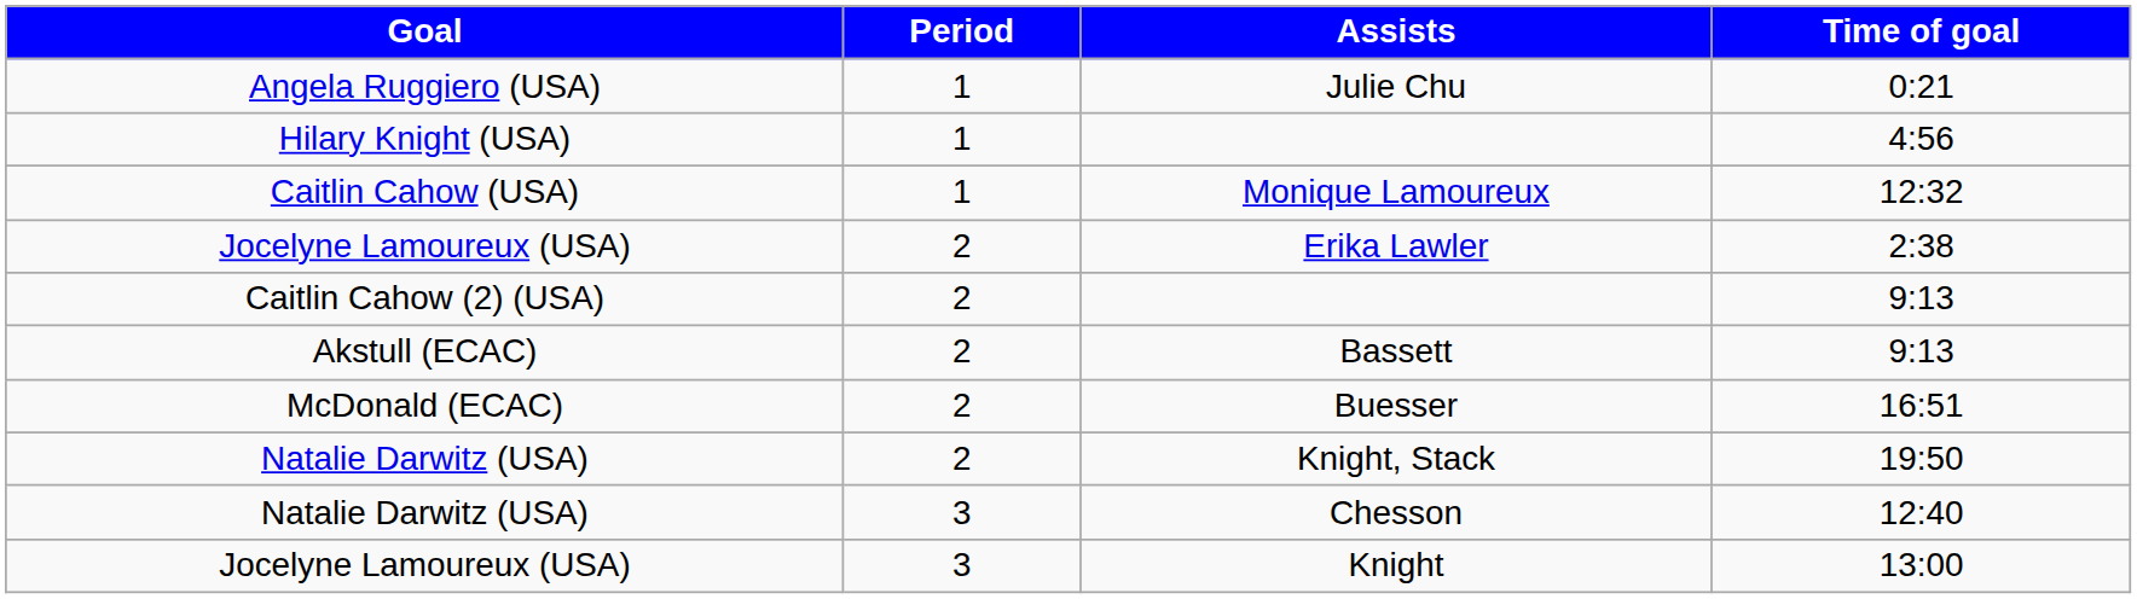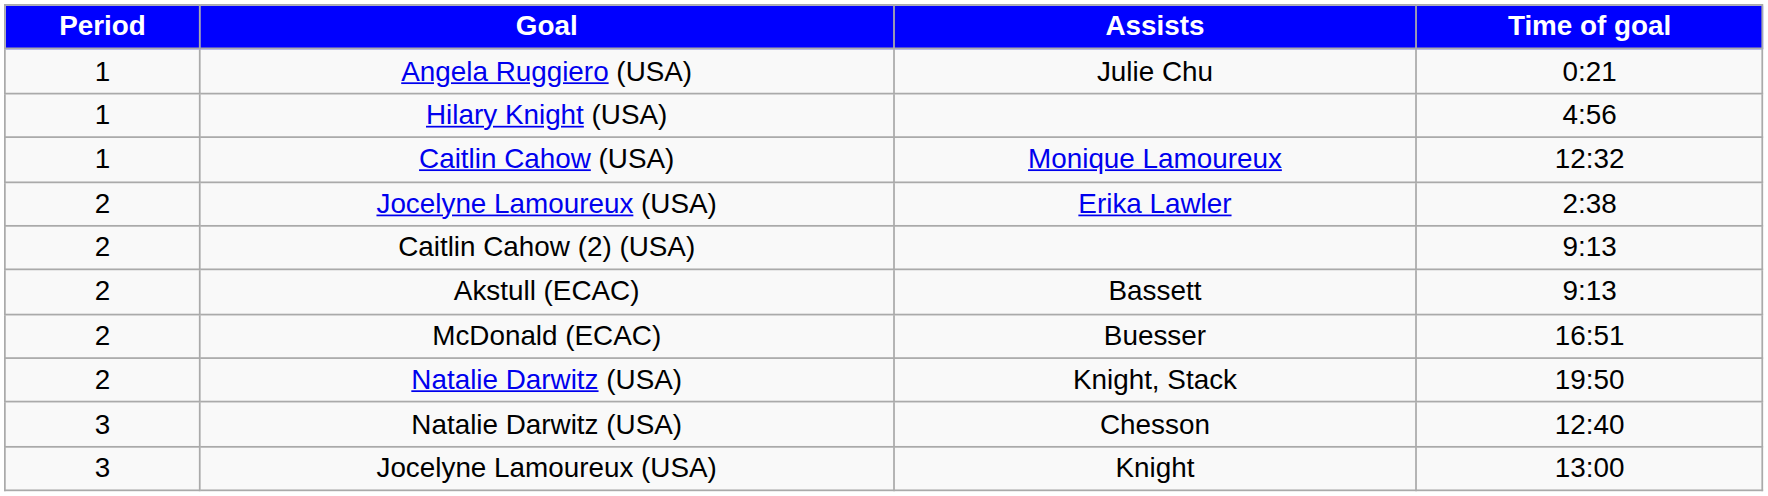 <table class="wikitable" style="width:80%;">
 <tr style="text-align:center; background:blue; color:#fff;">
+<td><strong>Period</strong></td>
 <td><strong>Goal</strong></td>
-<td><strong>Period</strong></td>
 <td><strong>Assists</strong></td>
 <td><strong>Time of goal</strong></td>
 </tr>
 <tr style="text-align:center;" bgcolor="">
+<td>1</td>
 <td><a href='#'>Angela Ruggiero</a> (USA)</td>
-<td>1</td>
 <td>Julie Chu</td>
 <td>0:21</td>
 </tr>
 <tr style="text-align:center;" bgcolor="">
+<td>1</td>
 <td><a href='#'>Hilary Knight</a> (USA)</td>
-<td>1</td>
 <td></td>
 <td>4:56</td>
 </tr>
 <tr style="text-align:center;" bgcolor="">
+<td>1</td>
 <td><a href='#'>Caitlin Cahow</a> (USA)</td>
-<td>1</td>
 <td><a href='#'>Monique Lamoureux</a></td>
 <td>12:32</td>
 </tr>
 <tr style="text-align:center;" bgcolor="">
+<td>2</td>
 <td><a href='#'>Jocelyne Lamoureux</a> (USA)</td>
-<td>2</td>
 <td><a href='#'>Erika Lawler</a></td>
 <td>2:38</td>
 </tr>
 <tr style="text-align:center;" bgcolor="">
+<td>2</td>
 <td>Caitlin Cahow (2) (USA)</td>
-<td>2</td>
 <td></td>
 <td>9:13</td>
 </tr>
 <tr style="text-align:center;" bgcolor="">
+<td>2</td>
 <td>Akstull (ECAC)</td>
-<td>2</td>
 <td>Bassett</td>
 <td>9:13</td>
 </tr>
 <tr style="text-align:center;" bgcolor="">
+<td>2</td>
 <td>McDonald (ECAC)</td>
-<td>2</td>
 <td>Buesser</td>
 <td>16:51</td>
 </tr>
 <tr style="text-align:center;" bgcolor="">
+<td>2</td>
 <td><a href='#'>Natalie Darwitz</a> (USA)</td>
-<td>2</td>
 <td>Knight, Stack</td>
 <td>19:50</td>
 </tr>
 <tr style="text-align:center;" bgcolor="">
+<td>3</td>
 <td>Natalie Darwitz (USA)</td>
-<td>3</td>
 <td>Chesson</td>
 <td>12:40</td>
 </tr>
 <tr style="text-align:center;" bgcolor="">
+<td>3</td>
 <td>Jocelyne Lamoureux (USA)</td>
-<td>3</td>
 <td>Knight</td>
 <td>13:00</td>
 </tr>
 </table>
